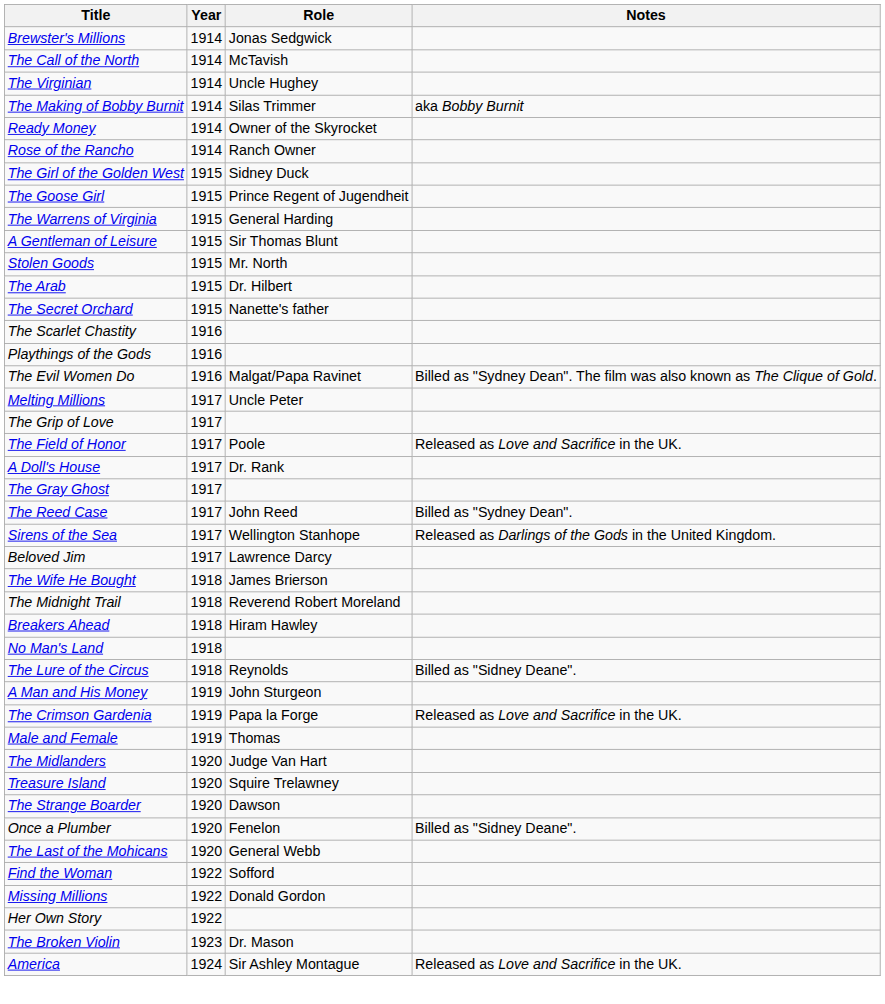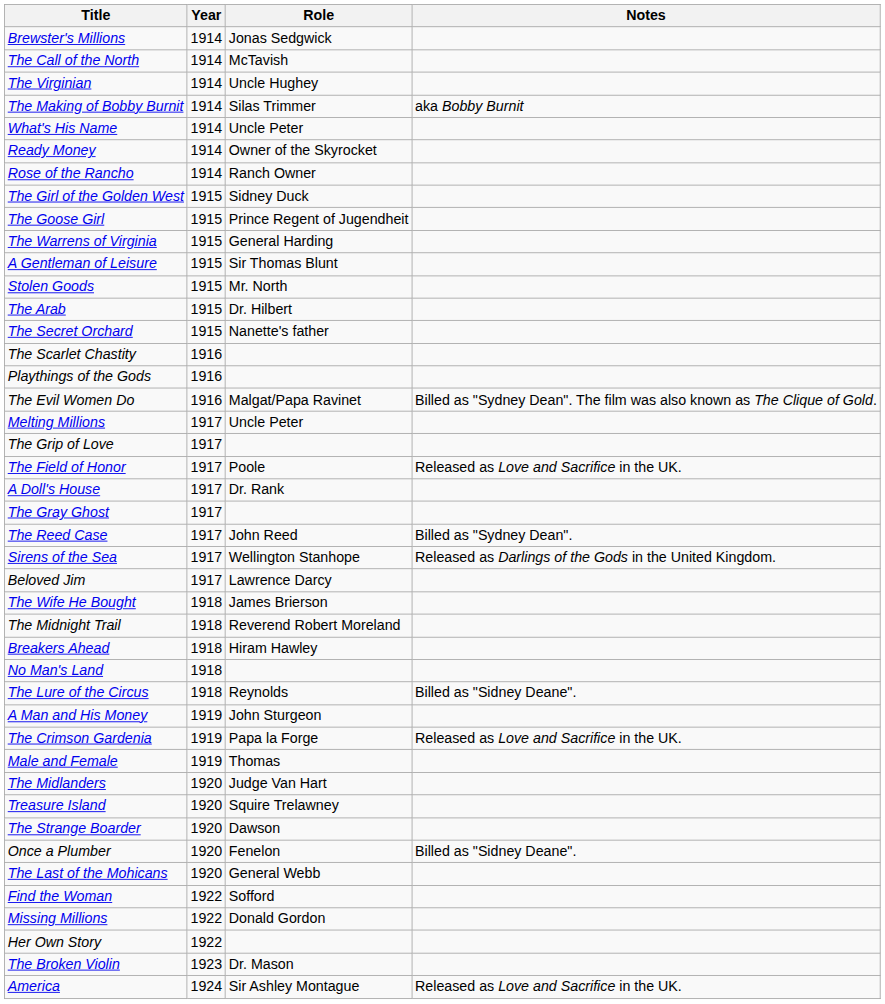 <table class="wikitable">
 <tr>
 <th>Title</th>
 <th>Year</th>
 <th>Role</th>
 <th>Notes</th>
 </tr>
 <tr>
 <td><em><a href='#'>Brewster's Millions</a></em></td>
 <td>1914</td>
 <td>Jonas Sedgwick</td>
 <td></td>
 </tr>
 <tr>
 <td><em><a href='#'>The Call of the North</a></em></td>
 <td>1914</td>
 <td>McTavish</td>
 <td></td>
 </tr>
 <tr>
 <td><em><a href='#'>The Virginian</a></em></td>
 <td>1914</td>
 <td>Uncle Hughey</td>
 <td></td>
 </tr>
 <tr>
 <td><em><a href='#'>The Making of Bobby Burnit</a></em></td>
 <td>1914</td>
 <td>Silas Trimmer</td>
 <td>aka <em>Bobby Burnit</em></td>
+</tr>
+<tr>
+<td><em><a href='#'>What's His Name</a></em></td>
+<td>1914</td>
+<td>Uncle Peter</td>
+<td></td>
 </tr>
 <tr>
 <td><em><a href='#'>Ready Money</a></em></td>
 <td>1914</td>
 <td>Owner of the Skyrocket</td>
 <td></td>
 </tr>
 <tr>
 <td><em><a href='#'>Rose of the Rancho</a></em></td>
 <td>1914</td>
 <td>Ranch Owner</td>
 <td></td>
 </tr>
 <tr>
 <td><em><a href='#'>The Girl of the Golden West</a></em></td>
 <td>1915</td>
 <td>Sidney Duck</td>
 <td></td>
 </tr>
 <tr>
 <td><em><a href='#'>The Goose Girl</a></em></td>
 <td>1915</td>
 <td>Prince Regent of Jugendheit</td>
 <td></td>
 </tr>
 <tr>
 <td><em><a href='#'>The Warrens of Virginia</a></em></td>
 <td>1915</td>
 <td>General Harding</td>
 <td></td>
 </tr>
 <tr>
 <td><em><a href='#'>A Gentleman of Leisure</a></em></td>
 <td>1915</td>
 <td>Sir Thomas Blunt</td>
 <td></td>
 </tr>
 <tr>
 <td><em><a href='#'>Stolen Goods</a></em></td>
 <td>1915</td>
 <td>Mr. North</td>
 <td></td>
 </tr>
 <tr>
 <td><em><a href='#'>The Arab</a></em></td>
 <td>1915</td>
 <td>Dr. Hilbert</td>
 <td></td>
 </tr>
 <tr>
 <td><em><a href='#'>The Secret Orchard</a></em></td>
 <td>1915</td>
 <td>Nanette's father</td>
 <td></td>
 </tr>
 <tr>
 <td><em>The Scarlet Chastity</em></td>
 <td>1916</td>
 <td></td>
 <td></td>
 </tr>
 <tr>
 <td><em>Playthings of the Gods</em></td>
 <td>1916</td>
 <td></td>
 <td></td>
 </tr>
 <tr>
 <td><em>The Evil Women Do</em></td>
 <td>1916</td>
 <td>Malgat/Papa Ravinet</td>
 <td>Billed as "Sydney Dean". The film was also known as <em>The Clique of Gold</em>.</td>
 </tr>
 <tr>
 <td><em><a href='#'>Melting Millions</a></em></td>
 <td>1917</td>
 <td>Uncle Peter</td>
 <td></td>
 </tr>
 <tr>
 <td><em>The Grip of Love</em></td>
 <td>1917</td>
 <td></td>
 <td></td>
 </tr>
 <tr>
 <td><em><a href='#'>The Field of Honor</a></em></td>
 <td>1917</td>
 <td>Poole</td>
 <td>Released as <em>Love and Sacrifice</em> in the UK.</td>
 </tr>
 <tr>
 <td><em><a href='#'>A Doll's House</a></em></td>
 <td>1917</td>
 <td>Dr. Rank</td>
 <td></td>
 </tr>
 <tr>
 <td><em><a href='#'>The Gray Ghost</a></em></td>
 <td>1917</td>
 <td></td>
 <td></td>
 </tr>
 <tr>
 <td><em><a href='#'>The Reed Case</a></em></td>
 <td>1917</td>
 <td>John Reed</td>
 <td>Billed as "Sydney Dean".</td>
 </tr>
 <tr>
 <td><em><a href='#'>Sirens of the Sea</a></em></td>
 <td>1917</td>
 <td>Wellington Stanhope</td>
 <td>Released as <em>Darlings of the Gods</em> in the United Kingdom.</td>
 </tr>
 <tr>
 <td><em>Beloved Jim</em></td>
 <td>1917</td>
 <td>Lawrence Darcy</td>
 <td></td>
 </tr>
 <tr>
 <td><em><a href='#'>The Wife He Bought</a></em></td>
 <td>1918</td>
 <td>James Brierson</td>
 <td></td>
 </tr>
 <tr>
 <td><em>The Midnight Trail</em></td>
 <td>1918</td>
 <td>Reverend Robert Moreland</td>
 <td></td>
 </tr>
 <tr>
 <td><em><a href='#'>Breakers Ahead</a></em></td>
 <td>1918</td>
 <td>Hiram Hawley</td>
 <td></td>
 </tr>
 <tr>
 <td><em><a href='#'>No Man's Land</a></em></td>
 <td>1918</td>
 <td></td>
 <td></td>
 </tr>
 <tr>
 <td><em><a href='#'>The Lure of the Circus</a></em></td>
 <td>1918</td>
 <td>Reynolds</td>
 <td>Billed as "Sidney Deane".</td>
 </tr>
 <tr>
 <td><em><a href='#'>A Man and His Money</a></em></td>
 <td>1919</td>
 <td>John Sturgeon</td>
 <td></td>
 </tr>
 <tr>
 <td><em><a href='#'>The Crimson Gardenia</a></em></td>
 <td>1919</td>
 <td>Papa la Forge</td>
 <td>Released as <em>Love and Sacrifice</em> in the UK.</td>
 </tr>
 <tr>
 <td><em><a href='#'>Male and Female</a></em></td>
 <td>1919</td>
 <td>Thomas</td>
 <td></td>
 </tr>
 <tr>
 <td><em><a href='#'>The Midlanders</a></em></td>
 <td>1920</td>
 <td>Judge Van Hart</td>
 <td></td>
 </tr>
 <tr>
 <td><em><a href='#'>Treasure Island</a></em></td>
 <td>1920</td>
 <td>Squire Trelawney</td>
 <td></td>
 </tr>
 <tr>
 <td><em><a href='#'>The Strange Boarder</a></em></td>
 <td>1920</td>
 <td>Dawson</td>
 <td></td>
 </tr>
 <tr>
 <td><em>Once a Plumber</em></td>
 <td>1920</td>
 <td>Fenelon</td>
 <td>Billed as "Sidney Deane".</td>
 </tr>
 <tr>
 <td><em><a href='#'>The Last of the Mohicans</a></em></td>
 <td>1920</td>
 <td>General Webb</td>
 <td></td>
 </tr>
 <tr>
 <td><em><a href='#'>Find the Woman</a></em></td>
 <td>1922</td>
 <td>Sofford</td>
 <td></td>
 </tr>
 <tr>
 <td><em><a href='#'>Missing Millions</a></em></td>
 <td>1922</td>
 <td>Donald Gordon</td>
 <td></td>
 </tr>
 <tr>
 <td><em>Her Own Story</em></td>
 <td>1922</td>
 <td></td>
 <td></td>
 </tr>
 <tr>
 <td><em><a href='#'>The Broken Violin</a></em></td>
 <td>1923</td>
 <td>Dr. Mason</td>
 <td></td>
 </tr>
 <tr>
 <td><em><a href='#'>America</a></em></td>
 <td>1924</td>
 <td>Sir Ashley Montague</td>
 <td>Released as <em>Love and Sacrifice</em> in the UK.</td>
 </tr>
 </table>
